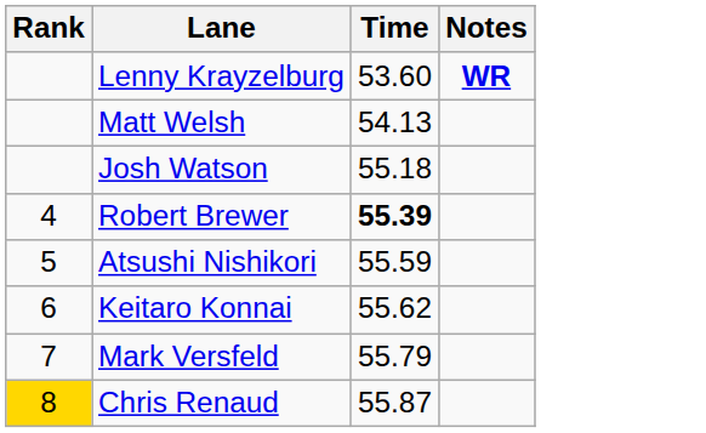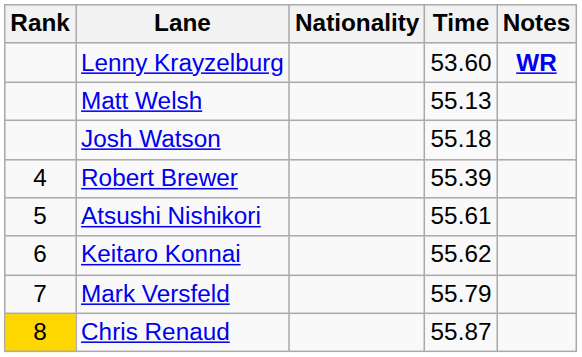 <table class="wikitable sortable" style="text-align:center">
 <tr>
 <th>Rank</th>
 <th>Lane</th>
+<th>Nationality</th>
 <th>Time</th>
 <th>Notes</th>
 </tr>
 <tr>
 <td></td>
 <td align=left><a href='#'>Lenny Krayzelburg</a></td>
+<td align=left></td>
 <td>53.60</td>
 <td><strong><a href='#'>WR</a></strong></td>
 </tr>
 <tr>
 <td></td>
 <td align=left><a href='#'>Matt Welsh</a></td>
-<td>54.13</td>
+<td align=left></td>
+<td>55.13</td>
 <td></td>
 </tr>
 <tr>
 <td></td>
 <td align=left><a href='#'>Josh Watson</a></td>
+<td align=left></td>
 <td>55.18</td>
 <td></td>
 </tr>
 <tr>
 <td>4</td>
 <td align=left><a href='#'>Robert Brewer</a></td>
-<td><strong>55.39</strong></td>
+<td align=left></td>
+<td>55.39</td>
 <td></td>
 </tr>
 <tr>
 <td>5</td>
 <td align=left><a href='#'>Atsushi Nishikori</a></td>
-<td>55.59</td>
+<td align=left></td>
+<td>55.61</td>
 <td></td>
 </tr>
 <tr>
 <td>6</td>
 <td align=left><a href='#'>Keitaro Konnai</a></td>
+<td align=left></td>
 <td>55.62</td>
 <td></td>
 </tr>
 <tr>
 <td>7</td>
 <td align=left><a href='#'>Mark Versfeld</a></td>
+<td align=left></td>
 <td>55.79</td>
 <td></td>
 </tr>
 <tr>
 <td style="background: gold;">8</td>
 <td align=left><a href='#'>Chris Renaud</a></td>
+<td align=left></td>
 <td>55.87</td>
 <td></td>
 </tr>
 </table>
